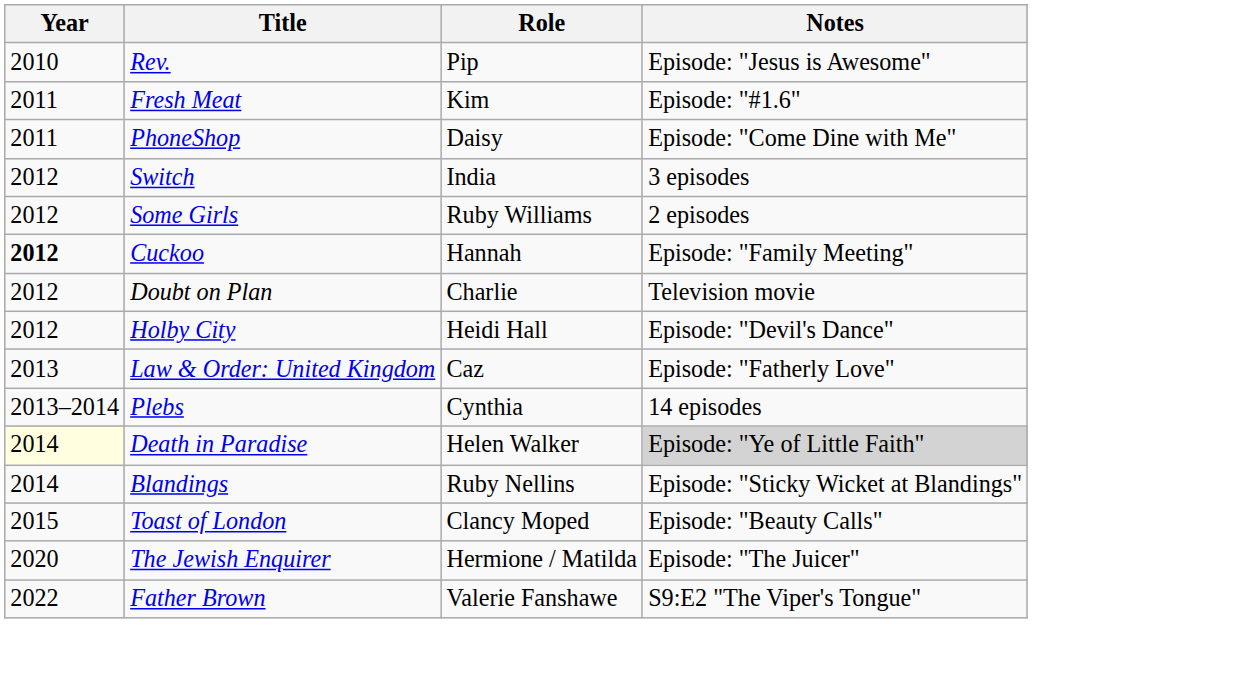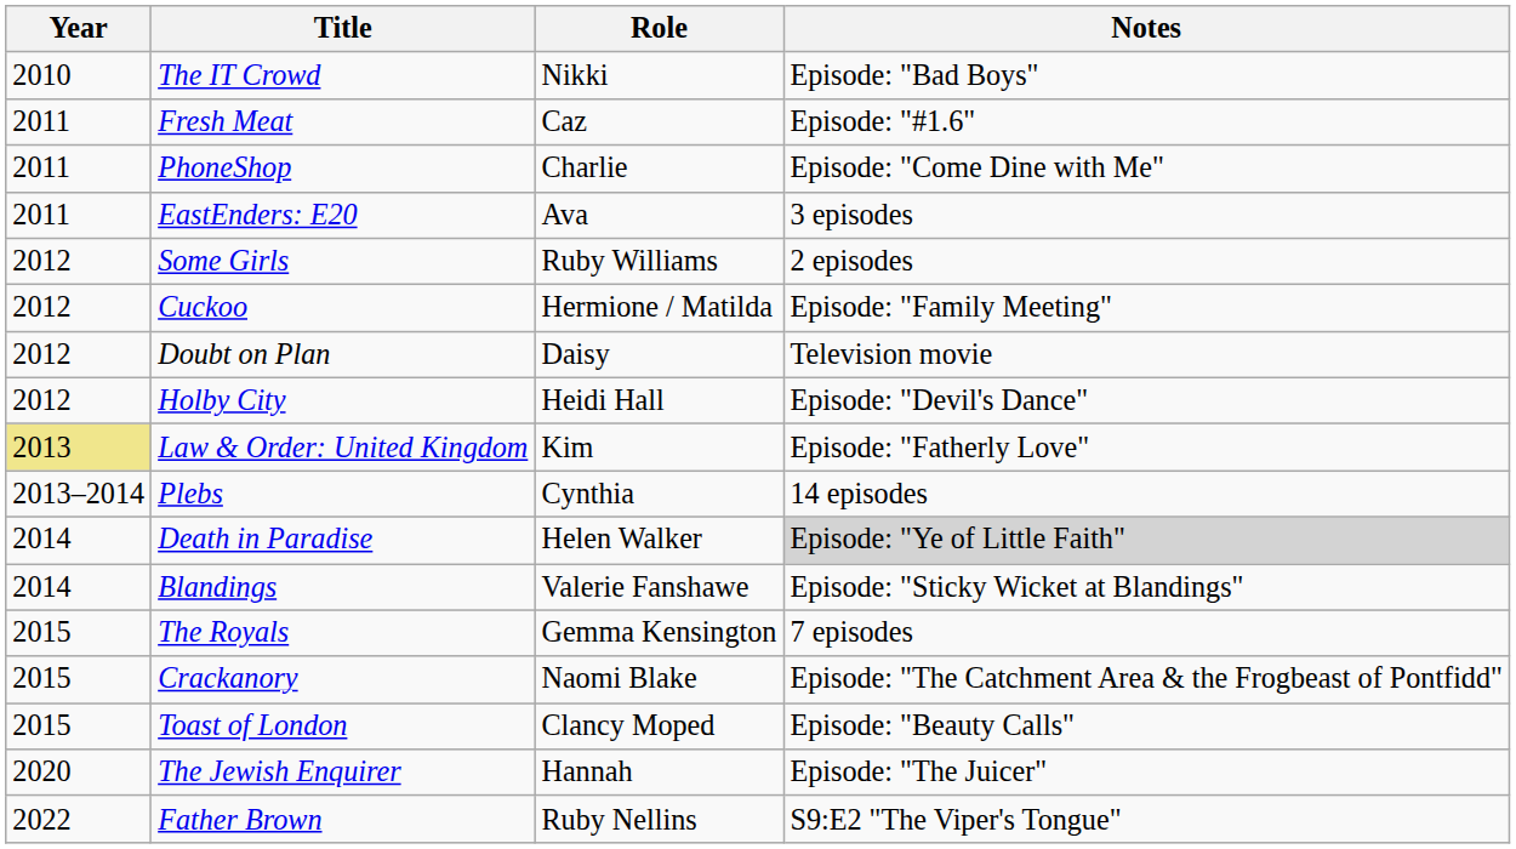 <table class="wikitable sortable">
 <tr>
 <th>Year</th>
 <th>Title</th>
 <th>Role</th>
 <th>Notes</th>
 </tr>
 <tr>
 <td>2010</td>
-<td><em><a href='#'>Rev.</a></em></td>
-<td>Pip</td>
-<td>Episode: "Jesus is Awesome"</td>
+<td><em><a href='#'>The IT Crowd</a></em></td>
+<td>Nikki</td>
+<td>Episode: "Bad Boys"</td>
 </tr>
 <tr>
 <td>2011</td>
 <td><em><a href='#'>Fresh Meat</a></em></td>
-<td>Kim</td>
+<td>Caz</td>
 <td>Episode: "#1.6"</td>
 </tr>
 <tr>
 <td>2011</td>
 <td><em><a href='#'>PhoneShop</a></em></td>
-<td>Daisy</td>
+<td>Charlie</td>
 <td>Episode: "Come Dine with Me"</td>
 </tr>
 <tr>
-<td>2012</td>
-<td><em><a href='#'>Switch</a></em></td>
-<td>India</td>
+<td>2011</td>
+<td><em><a href='#'>EastEnders: E20</a></em></td>
+<td>Ava</td>
 <td>3 episodes</td>
 </tr>
 <tr>
 <td>2012</td>
 <td><em><a href='#'>Some Girls</a></em></td>
 <td>Ruby Williams</td>
 <td>2 episodes</td>
 </tr>
 <tr>
-<td><strong>2012</strong></td>
+<td>2012</td>
 <td><em><a href='#'>Cuckoo</a></em></td>
-<td>Hannah</td>
+<td>Hermione / Matilda</td>
 <td>Episode: "Family Meeting"</td>
 </tr>
 <tr>
 <td>2012</td>
 <td><em>Doubt on Plan</em></td>
-<td>Charlie</td>
+<td>Daisy</td>
 <td>Television movie</td>
 </tr>
 <tr>
 <td>2012</td>
 <td><em><a href='#'>Holby City</a></em></td>
 <td>Heidi Hall</td>
 <td>Episode: "Devil's Dance"</td>
 </tr>
 <tr>
-<td>2013</td>
+<td style="background: khaki;">2013</td>
 <td><em><a href='#'>Law & Order: United Kingdom</a></em></td>
-<td>Caz</td>
+<td>Kim</td>
 <td>Episode: "Fatherly Love"</td>
 </tr>
 <tr>
 <td>2013–2014</td>
 <td><em><a href='#'>Plebs</a></em></td>
 <td>Cynthia</td>
 <td>14 episodes</td>
 </tr>
 <tr>
-<td style="background: lightyellow;">2014</td>
+<td>2014</td>
 <td><em><a href='#'>Death in Paradise</a></em></td>
 <td>Helen Walker</td>
 <td style="background: lightgrey;">Episode: "Ye of Little Faith"</td>
 </tr>
 <tr>
 <td>2014</td>
 <td><em><a href='#'>Blandings</a></em></td>
-<td>Ruby Nellins</td>
+<td>Valerie Fanshawe</td>
 <td>Episode: "Sticky Wicket at Blandings"</td>
+</tr>
+<tr>
+<td>2015</td>
+<td><em><a href='#'>The Royals</a></em></td>
+<td>Gemma Kensington</td>
+<td>7 episodes</td>
+</tr>
+<tr>
+<td>2015</td>
+<td><em><a href='#'>Crackanory</a></em></td>
+<td>Naomi Blake</td>
+<td>Episode: "The Catchment Area & the Frogbeast of Pontfidd"</td>
 </tr>
 <tr>
 <td>2015</td>
 <td><em><a href='#'>Toast of London</a></em></td>
 <td>Clancy Moped</td>
 <td>Episode: "Beauty Calls"</td>
 </tr>
 <tr>
 <td>2020</td>
 <td><em><a href='#'>The Jewish Enquirer</a></em></td>
-<td>Hermione / Matilda</td>
+<td>Hannah</td>
 <td>Episode: "The Juicer"</td>
 </tr>
 <tr>
 <td>2022</td>
 <td><em><a href='#'>Father Brown</a></em></td>
-<td>Valerie Fanshawe</td>
+<td>Ruby Nellins</td>
 <td>S9:E2 "The Viper's Tongue"</td>
 </tr>
 </table>
